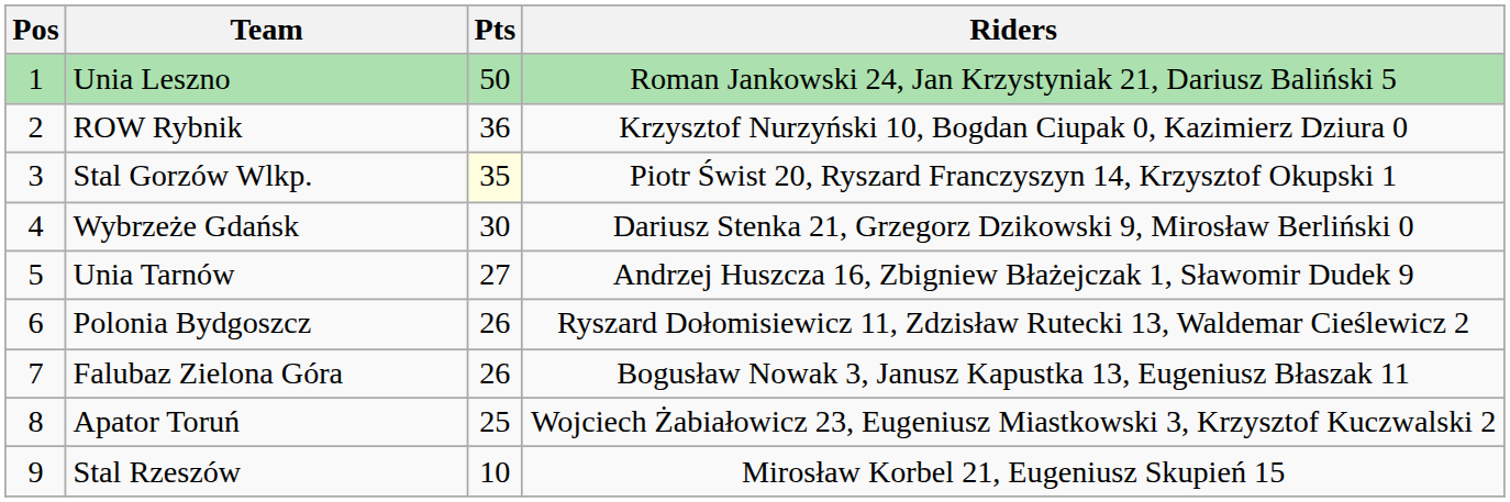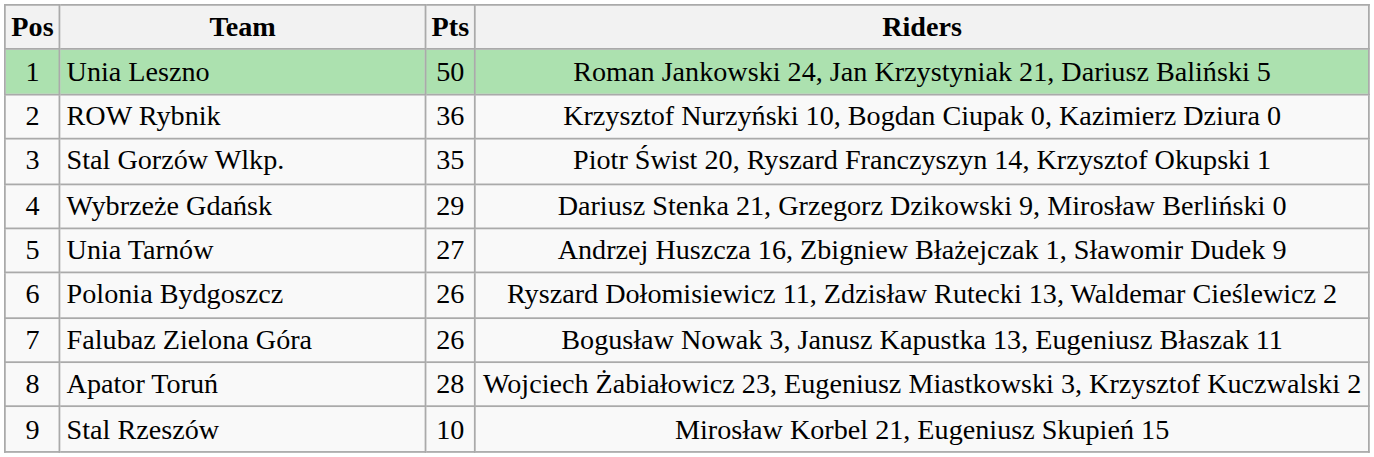 <table class="wikitable" style="font-size: 100%">
 <tr>
 <th width=20>Pos</th>
 <th width=200>Team</th>
 <th width=20>Pts</th>
 <th width=500>Riders</th>
 </tr>
 <tr align=center style="background:#ACE1AF;">
 <td>1</td>
 <td align="left">Unia Leszno</td>
 <td>50</td>
 <td>Roman Jankowski 24, Jan Krzystyniak 21, Dariusz Baliński 5</td>
 </tr>
 <tr align=center>
 <td>2</td>
 <td align="left">ROW Rybnik</td>
 <td>36</td>
 <td>Krzysztof Nurzyński 10, Bogdan Ciupak 0, Kazimierz Dziura 0</td>
 </tr>
 <tr align=center>
 <td>3</td>
 <td align="left">Stal Gorzów Wlkp.</td>
-<td style="background: lightyellow;">35</td>
+<td>35</td>
 <td>Piotr Świst 20, Ryszard Franczyszyn 14, Krzysztof Okupski 1</td>
 </tr>
 <tr align=center>
 <td>4</td>
 <td align="left">Wybrzeże Gdańsk</td>
-<td>30</td>
+<td>29</td>
 <td>Dariusz Stenka 21, Grzegorz Dzikowski 9, Mirosław Berliński 0</td>
 </tr>
 <tr align=center>
 <td>5</td>
 <td align="left">Unia Tarnów</td>
 <td>27</td>
 <td>Andrzej Huszcza 16, Zbigniew Błażejczak 1, Sławomir Dudek 9</td>
 </tr>
 <tr align=center>
 <td>6</td>
 <td align="left">Polonia Bydgoszcz</td>
 <td>26</td>
 <td>Ryszard Dołomisiewicz 11, Zdzisław Rutecki 13, Waldemar Cieślewicz 2</td>
 </tr>
 <tr align=center>
 <td>7</td>
 <td align="left">Falubaz Zielona Góra</td>
 <td>26</td>
 <td>Bogusław Nowak 3, Janusz Kapustka 13, Eugeniusz Błaszak 11</td>
 </tr>
 <tr align=center>
 <td>8</td>
 <td align="left">Apator Toruń</td>
-<td>25</td>
+<td>28</td>
 <td>Wojciech Żabiałowicz 23, Eugeniusz Miastkowski 3, Krzysztof Kuczwalski 2</td>
 </tr>
 <tr align=center>
 <td>9</td>
 <td align="left">Stal Rzeszów</td>
 <td>10</td>
 <td>Mirosław Korbel 21, Eugeniusz Skupień 15</td>
 </tr>
 </table>
